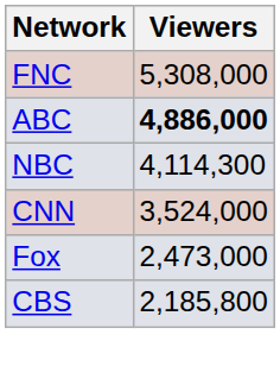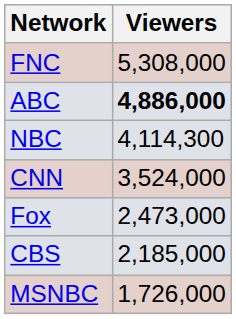 <table class="wikitable">
 <tr>
 <th>Network</th>
 <th>Viewers</th>
 </tr>
 <tr style="background:#e5d1cb;">
 <td><a href='#'>FNC</a></td>
 <td>5,308,000</td>
 </tr>
 <tr style="background:#dfe2e9;">
 <td><a href='#'>ABC</a></td>
 <td><strong>4,886,000</strong></td>
 </tr>
 <tr style="background:#dfe2e9;">
 <td><a href='#'>NBC</a></td>
 <td>4,114,300</td>
 </tr>
 <tr style="background:#e5d1cb;">
 <td><a href='#'>CNN</a></td>
 <td>3,524,000</td>
 </tr>
 <tr style="background:#dfe2e9;">
 <td><a href='#'>Fox</a></td>
 <td>2,473,000</td>
 </tr>
 <tr style="background:#dfe2e9;">
 <td><a href='#'>CBS</a></td>
-<td>2,185,800</td>
+<td>2,185,000</td>
+</tr>
+<tr style="background:#e5d1cb;">
+<td><a href='#'>MSNBC</a></td>
+<td>1,726,000</td>
 </tr>
 </table>
